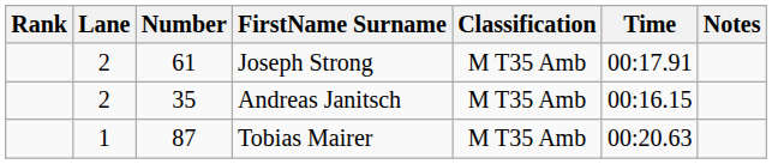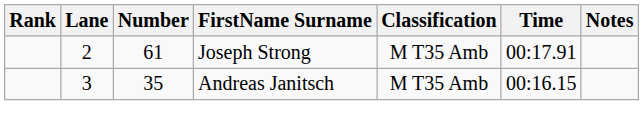 <table class="wikitable sortable" style="text-align:center">
 <tr>
 <th>Rank</th>
 <th>Lane</th>
 <th>Number</th>
 <th>FirstName Surname</th>
 <th>Classification</th>
 <th>Time</th>
 <th>Notes</th>
 </tr>
 <tr>
 <td></td>
 <td>2</td>
 <td>61</td>
 <td style="text-align:left"> Joseph Strong</td>
 <td>M T35 Amb</td>
 <td>00:17.91</td>
 <td></td>
 </tr>
 <tr>
 <td></td>
-<td>2</td>
+<td>3</td>
 <td>35</td>
 <td style="text-align:left"> Andreas Janitsch</td>
 <td>M T35 Amb</td>
 <td>00:16.15</td>
 <td></td>
 </tr>
-<tr>
-<td></td>
-<td>1</td>
-<td>87</td>
-<td style="text-align:left"> Tobias Mairer</td>
-<td>M T35 Amb</td>
-<td>00:20.63</td>
-<td></td>
-</tr>
 </table>
